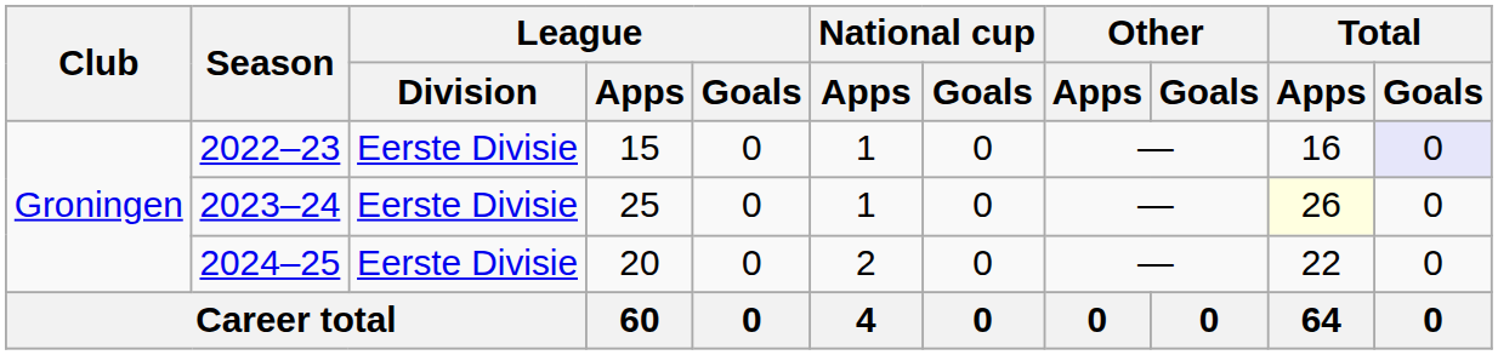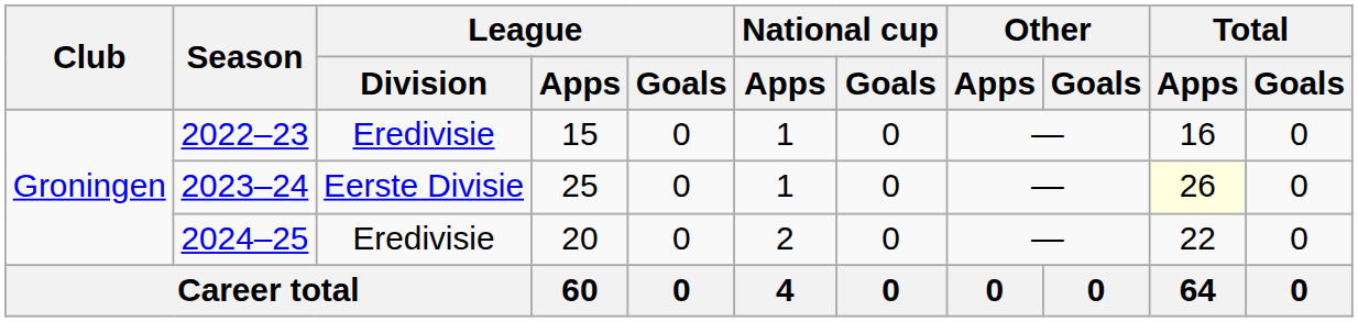 <table class="wikitable" style="text-align:center">
 <tr>
 <th rowspan="2">Club</th>
 <th rowspan="2">Season</th>
 <th colspan="3">League</th>
 <th colspan="2">National cup</th>
 <th colspan="2">Other</th>
 <th colspan="2">Total</th>
 </tr>
 <tr>
 <th>Division</th>
 <th>Apps</th>
 <th>Goals</th>
 <th>Apps</th>
 <th>Goals</th>
 <th>Apps</th>
 <th>Goals</th>
 <th>Apps</th>
 <th>Goals</th>
 </tr>
 <tr>
 <td rowspan="3"><a href='#'>Groningen</a></td>
 <td><a href='#'>2022–23</a></td>
-<td><a href='#'>Eerste Divisie</a></td>
+<td><a href='#'>Eredivisie</a></td>
 <td>15</td>
 <td>0</td>
 <td>1</td>
 <td>0</td>
 <td colspan="2">—</td>
 <td>16</td>
-<td style="background: lavender;">0</td>
+<td>0</td>
 </tr>
 <tr>
 <td><a href='#'>2023–24</a></td>
 <td><a href='#'>Eerste Divisie</a></td>
 <td>25</td>
 <td>0</td>
 <td>1</td>
 <td>0</td>
 <td colspan="2">—</td>
 <td style="background: lightyellow;">26</td>
 <td>0</td>
 </tr>
 <tr>
 <td><a href='#'>2024–25</a></td>
-<td><a href='#'>Eerste Divisie</a></td>
+<td>Eredivisie</td>
 <td>20</td>
 <td>0</td>
 <td>2</td>
 <td>0</td>
 <td colspan="2">—</td>
 <td>22</td>
 <td>0</td>
 </tr>
 <tr>
 <th colspan="3">Career total</th>
 <th>60</th>
 <th>0</th>
 <th>4</th>
 <th>0</th>
 <th>0</th>
 <th>0</th>
 <th>64</th>
 <th>0</th>
 </tr>
 </table>
